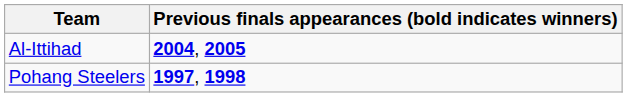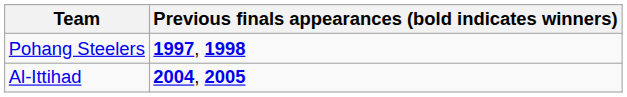 <table class="wikitable">
 <tr>
 <th>Team</th>
 <th>Previous finals appearances (bold indicates winners)</th>
 </tr>
 <tr>
+<td> <a href='#'>Pohang Steelers</a></td>
+<td><strong><a href='#'>1997</a></strong>, <strong><a href='#'>1998</a></strong></td>
+</tr>
+<tr>
 <td> <a href='#'>Al-Ittihad</a></td>
 <td><strong><a href='#'>2004</a></strong>, <strong><a href='#'>2005</a></strong></td>
 </tr>
-<tr>
-<td> <a href='#'>Pohang Steelers</a></td>
-<td><strong><a href='#'>1997</a></strong>, <strong><a href='#'>1998</a></strong></td>
-</tr>
 </table>
